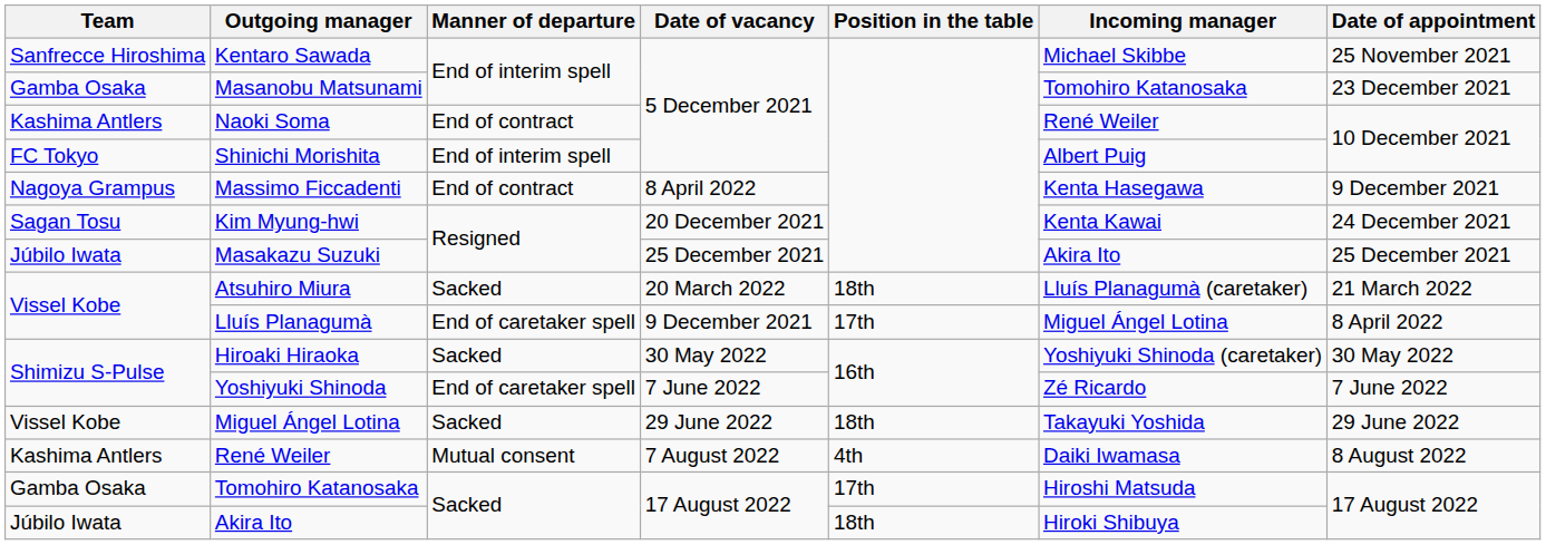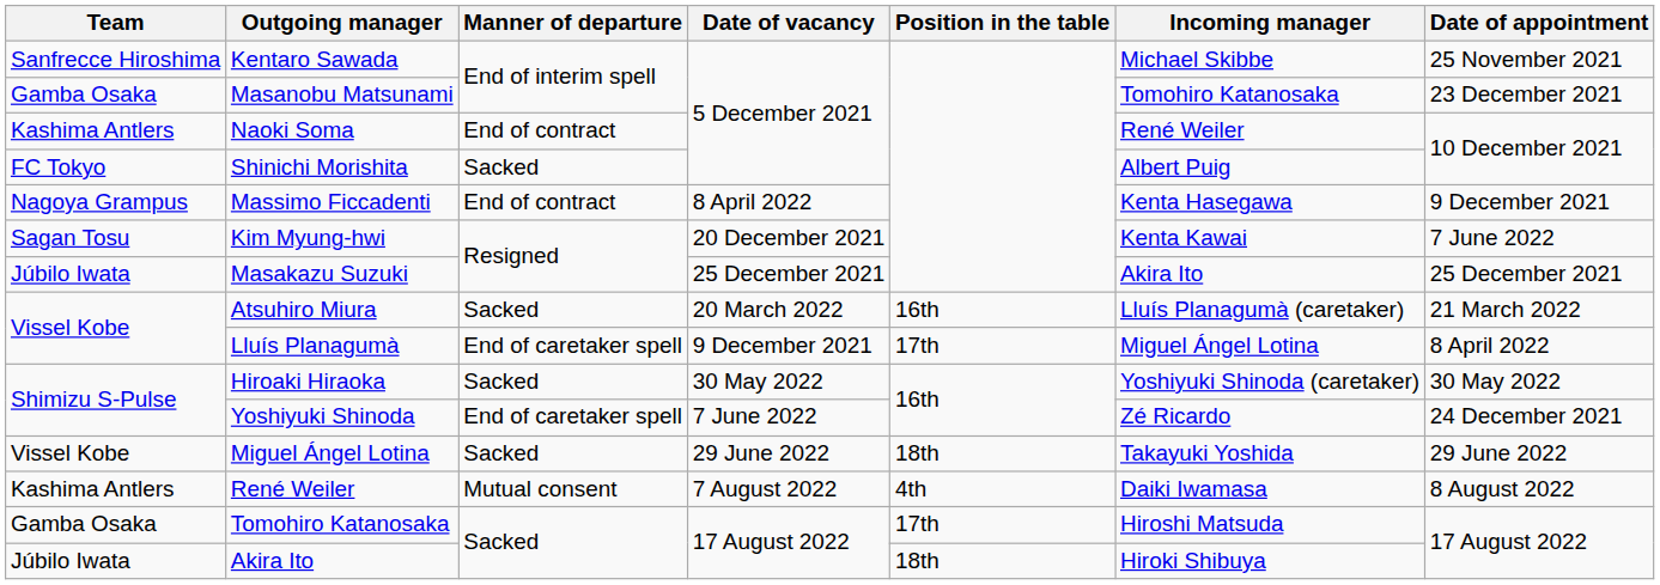 <table class="wikitable sortable">
 <tr>
 <th>Team</th>
 <th>Outgoing manager</th>
 <th>Manner of departure</th>
 <th>Date of vacancy</th>
 <th>Position in the table</th>
 <th>Incoming manager</th>
 <th>Date of appointment</th>
 </tr>
 <tr>
 <td><a href='#'>Sanfrecce Hiroshima</a></td>
 <td> <a href='#'>Kentaro Sawada</a></td>
 <td rowspan=2>End of interim spell</td>
 <td rowspan=4>5 December 2021</td>
 <td rowspan=7></td>
 <td> <a href='#'>Michael Skibbe</a></td>
 <td>25 November 2021</td>
 </tr>
 <tr>
 <td><a href='#'>Gamba Osaka</a></td>
 <td> <a href='#'>Masanobu Matsunami</a></td>
 <td> <a href='#'>Tomohiro Katanosaka</a></td>
 <td>23 December 2021</td>
 </tr>
 <tr>
 <td><a href='#'>Kashima Antlers</a></td>
 <td> <a href='#'>Naoki Soma</a></td>
 <td>End of contract</td>
 <td> <a href='#'>René Weiler</a></td>
 <td rowspan=2>10 December 2021</td>
 </tr>
 <tr>
 <td><a href='#'>FC Tokyo</a></td>
 <td> <a href='#'>Shinichi Morishita</a></td>
-<td>End of interim spell</td>
+<td>Sacked</td>
 <td> <a href='#'>Albert Puig</a></td>
 </tr>
 <tr>
 <td><a href='#'>Nagoya Grampus</a></td>
 <td> <a href='#'>Massimo Ficcadenti</a></td>
 <td>End of contract</td>
 <td>8 April 2022</td>
 <td> <a href='#'>Kenta Hasegawa</a></td>
 <td>9 December 2021</td>
 </tr>
 <tr>
 <td><a href='#'>Sagan Tosu</a></td>
 <td> <a href='#'>Kim Myung-hwi</a></td>
 <td rowspan=2>Resigned</td>
 <td>20 December 2021</td>
 <td> <a href='#'>Kenta Kawai</a></td>
-<td>24 December 2021</td>
+<td>7 June 2022</td>
 </tr>
 <tr>
 <td><a href='#'>Júbilo Iwata</a></td>
 <td> <a href='#'>Masakazu Suzuki</a></td>
 <td>25 December 2021</td>
 <td> <a href='#'>Akira Ito</a></td>
 <td>25 December 2021</td>
 </tr>
 <tr>
 <td rowspan=2><a href='#'>Vissel Kobe</a></td>
 <td> <a href='#'>Atsuhiro Miura</a></td>
 <td>Sacked</td>
 <td>20 March 2022</td>
-<td>18th</td>
+<td>16th</td>
 <td> <a href='#'>Lluís Planagumà</a> (caretaker)</td>
 <td>21 March 2022</td>
 </tr>
 <tr>
 <td> <a href='#'>Lluís Planagumà</a></td>
 <td>End of caretaker spell</td>
 <td>9 December 2021</td>
 <td>17th</td>
 <td> <a href='#'>Miguel Ángel Lotina</a></td>
 <td>8 April 2022</td>
 </tr>
 <tr>
 <td rowspan=2><a href='#'>Shimizu S-Pulse</a></td>
 <td> <a href='#'>Hiroaki Hiraoka</a></td>
 <td>Sacked</td>
 <td>30 May 2022</td>
 <td rowspan=2>16th</td>
 <td> <a href='#'>Yoshiyuki Shinoda</a> (caretaker)</td>
 <td>30 May 2022</td>
 </tr>
 <tr>
 <td> <a href='#'>Yoshiyuki Shinoda</a></td>
 <td>End of caretaker spell</td>
 <td>7 June 2022</td>
 <td> <a href='#'>Zé Ricardo</a></td>
-<td>7 June 2022</td>
+<td>24 December 2021</td>
 </tr>
 <tr>
 <td>Vissel Kobe</td>
 <td> <a href='#'>Miguel Ángel Lotina</a></td>
 <td>Sacked</td>
 <td>29 June 2022</td>
 <td>18th</td>
 <td> <a href='#'>Takayuki Yoshida</a></td>
 <td>29 June 2022</td>
 </tr>
 <tr>
 <td>Kashima Antlers</td>
 <td> <a href='#'>René Weiler</a></td>
 <td>Mutual consent</td>
 <td>7 August 2022</td>
 <td>4th</td>
 <td> <a href='#'>Daiki Iwamasa</a></td>
 <td>8 August 2022</td>
 </tr>
 <tr>
 <td>Gamba Osaka</td>
 <td> <a href='#'>Tomohiro Katanosaka</a></td>
 <td rowspan=2>Sacked</td>
 <td rowspan=2>17 August 2022</td>
 <td>17th</td>
 <td> <a href='#'>Hiroshi Matsuda</a></td>
 <td rowspan=2>17 August 2022</td>
 </tr>
 <tr>
 <td>Júbilo Iwata</td>
 <td> <a href='#'>Akira Ito</a></td>
 <td>18th</td>
 <td> <a href='#'>Hiroki Shibuya</a></td>
 </tr>
 </table>
